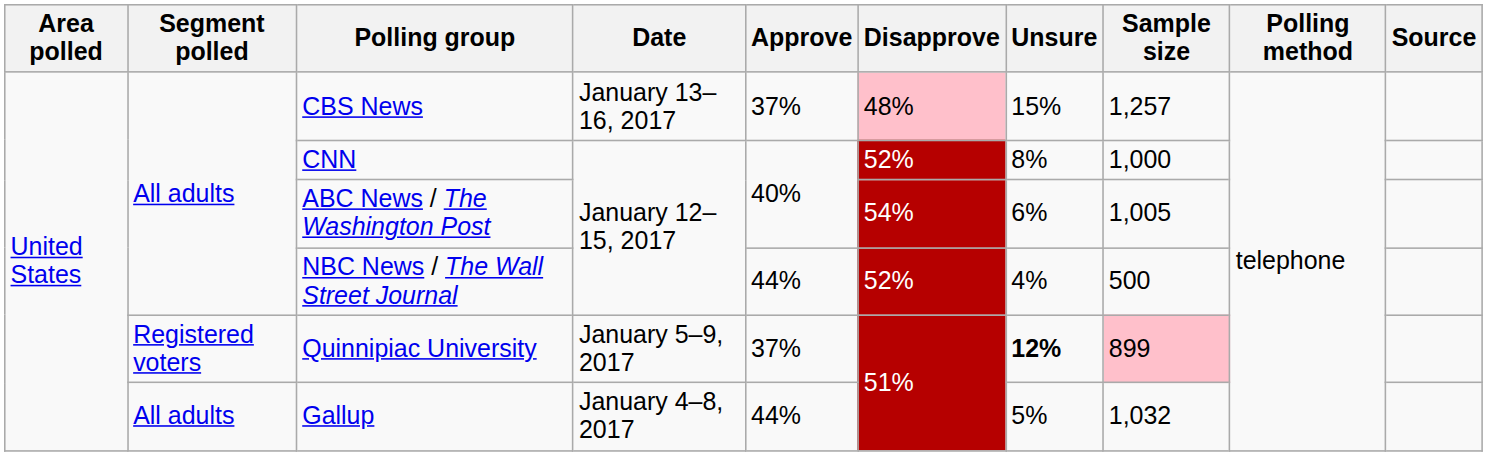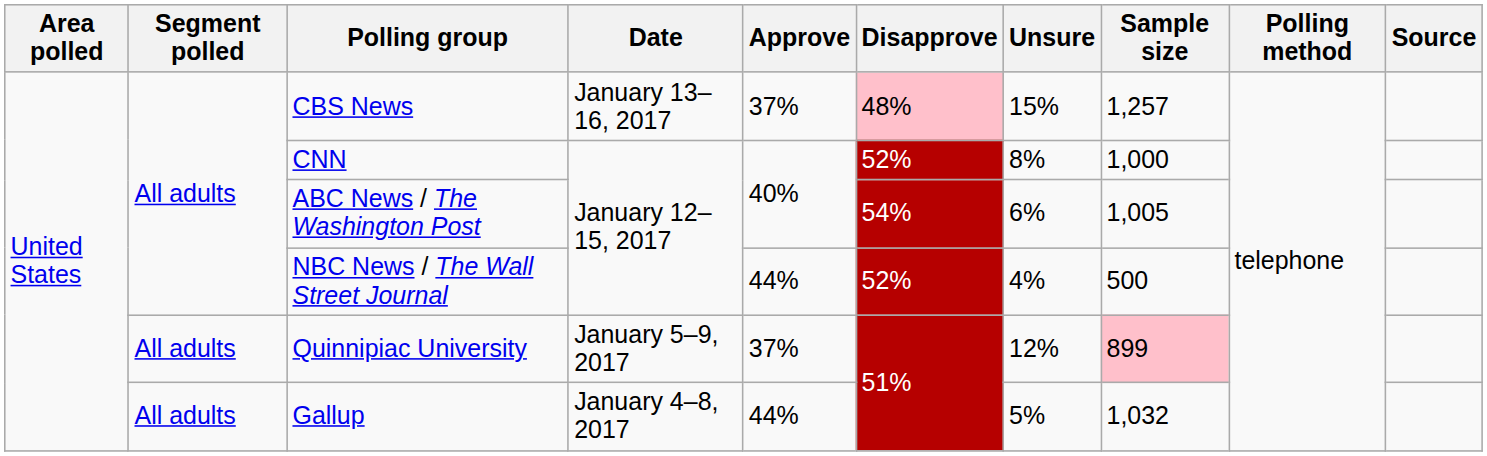 <table class="wikitable sortable" style="width: 75%">
 <tr>
 <th>Area polled</th>
 <th>Segment polled</th>
 <th>Polling group</th>
 <th>Date</th>
 <th>Approve</th>
 <th>Disapprove</th>
 <th>Unsure</th>
 <th>Sample size</th>
 <th>Polling method</th>
 <th>Source</th>
 </tr>
 <tr>
 <td rowspan="6"> <a href='#'>United States</a></td>
 <td rowspan="4"><a href='#'>All adults</a></td>
 <td><a href='#'>CBS News</a></td>
 <td>January 13–16, 2017</td>
 <td>37%</td>
 <td style="background: pink; color: black">48%</td>
 <td>15%</td>
 <td>1,257</td>
 <td rowspan="6">telephone</td>
 <td></td>
 </tr>
 <tr>
 <td><a href='#'>CNN</a></td>
 <td rowspan="3">January 12–15, 2017</td>
 <td rowspan="2">40%</td>
 <td style="background:#B60000; color: white">52%</td>
 <td>8%</td>
 <td>1,000</td>
 <td></td>
 </tr>
 <tr>
 <td><a href='#'>ABC News</a> / <em><a href='#'>The Washington Post</a></em></td>
 <td style="background:#B60000; color: white">54%</td>
 <td>6%</td>
 <td>1,005</td>
 <td></td>
 </tr>
 <tr>
 <td><a href='#'>NBC News</a> / <em><a href='#'>The Wall Street Journal</a></em></td>
 <td>44%</td>
 <td style="background:#B60000; color: white">52%</td>
 <td>4%</td>
 <td>500</td>
 <td></td>
 </tr>
 <tr>
-<td><a href='#'>Registered voters</a></td>
+<td><a href='#'>All adults</a></td>
 <td><a href='#'>Quinnipiac University</a></td>
 <td>January 5–9, 2017</td>
 <td>37%</td>
 <td rowspan="2" style="background:#B60000; color: white">51%</td>
-<td><strong>12%</strong></td>
+<td>12%</td>
 <td style="background: pink;">899</td>
 <td></td>
 </tr>
 <tr>
 <td><a href='#'>All adults</a></td>
 <td><a href='#'>Gallup</a></td>
 <td>January 4–8, 2017</td>
 <td>44%</td>
 <td>5%</td>
 <td>1,032</td>
 <td></td>
 </tr>
 </table>
